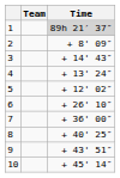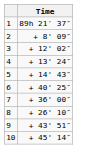 <table class="wikitable">
 <tr>
 <th></th>
-<th>Team</th>
 <th>Time</th>
 </tr>
 <tr>
 <td>1</td>
-<td> </td>
-<td align=right style="background: lightgrey;">89h 21′ 37″</td>
+<td align=right>89h 21′ 37″</td>
 </tr>
 <tr>
 <td>2</td>
-<td></td>
 <td align=right>+ 8' 09″</td>
 </tr>
 <tr>
 <td>3</td>
-<td></td>
-<td align=right>+ 14' 43″</td>
+<td align=right>+ 12' 02″</td>
 </tr>
 <tr>
 <td>4</td>
-<td></td>
 <td align=right>+ 13' 24″</td>
 </tr>
 <tr>
 <td>5</td>
-<td></td>
-<td align=right>+ 12' 02″</td>
+<td align=right>+ 14' 43″</td>
 </tr>
 <tr>
 <td>6</td>
-<td></td>
-<td align=right>+ 26' 10″</td>
+<td align=right>+ 40' 25″</td>
 </tr>
 <tr>
 <td>7</td>
-<td></td>
 <td align=right>+ 36' 00″</td>
 </tr>
 <tr>
 <td>8</td>
-<td></td>
-<td align=right>+ 40' 25″</td>
+<td align=right>+ 26' 10″</td>
 </tr>
 <tr>
 <td>9</td>
-<td></td>
 <td align=right>+ 43' 51″</td>
 </tr>
 <tr>
 <td>10</td>
-<td></td>
 <td align=right>+ 45' 14″</td>
 </tr>
 </table>
